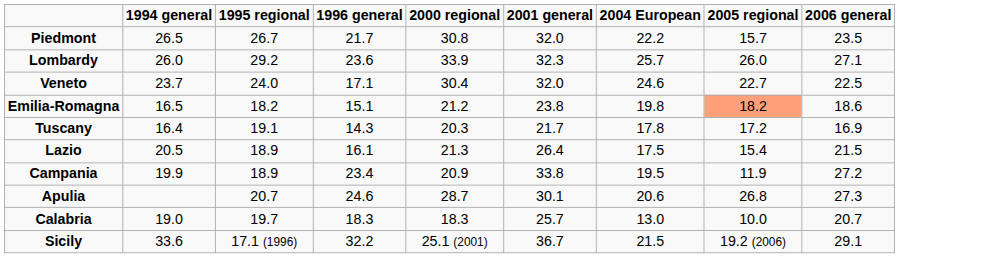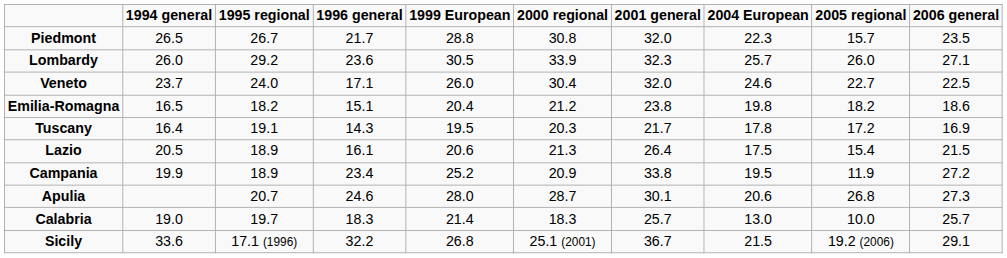 <table class="wikitable" style="text-align:center">
 <tr>
 <td></td>
 <td><strong>1994 general</strong></td>
 <td><strong>1995 regional</strong></td>
 <td><strong>1996 general</strong></td>
+<td><strong>1999 European</strong></td>
 <td><strong>2000 regional</strong></td>
 <td><strong>2001 general</strong></td>
 <td><strong>2004 European</strong></td>
 <td><strong>2005 regional</strong></td>
 <td><strong>2006 general</strong></td>
 </tr>
 <tr>
 <td><strong>Piedmont</strong></td>
 <td>26.5</td>
 <td>26.7</td>
 <td>21.7</td>
+<td>28.8</td>
 <td>30.8</td>
 <td>32.0</td>
-<td>22.2</td>
+<td>22.3</td>
 <td>15.7</td>
 <td>23.5</td>
 </tr>
 <tr>
 <td><strong>Lombardy</strong></td>
 <td>26.0</td>
 <td>29.2</td>
 <td>23.6</td>
+<td>30.5</td>
 <td>33.9</td>
 <td>32.3</td>
 <td>25.7</td>
 <td>26.0</td>
 <td>27.1</td>
 </tr>
 <tr>
 <td><strong>Veneto</strong></td>
 <td>23.7</td>
 <td>24.0</td>
 <td>17.1</td>
+<td>26.0</td>
 <td>30.4</td>
 <td>32.0</td>
 <td>24.6</td>
 <td>22.7</td>
 <td>22.5</td>
 </tr>
 <tr>
 <td><strong>Emilia-Romagna</strong></td>
 <td>16.5</td>
 <td>18.2</td>
 <td>15.1</td>
+<td>20.4</td>
 <td>21.2</td>
 <td>23.8</td>
 <td>19.8</td>
-<td style="background: lightsalmon;">18.2</td>
+<td>18.2</td>
 <td>18.6</td>
 </tr>
 <tr>
 <td><strong>Tuscany</strong></td>
 <td>16.4</td>
 <td>19.1</td>
 <td>14.3</td>
+<td>19.5</td>
 <td>20.3</td>
 <td>21.7</td>
 <td>17.8</td>
 <td>17.2</td>
 <td>16.9</td>
 </tr>
 <tr>
 <td><strong>Lazio</strong></td>
 <td>20.5</td>
 <td>18.9</td>
 <td>16.1</td>
+<td>20.6</td>
 <td>21.3</td>
 <td>26.4</td>
 <td>17.5</td>
 <td>15.4</td>
 <td>21.5</td>
 </tr>
 <tr>
 <td><strong>Campania</strong></td>
 <td>19.9</td>
 <td>18.9</td>
 <td>23.4</td>
+<td>25.2</td>
 <td>20.9</td>
 <td>33.8</td>
 <td>19.5</td>
 <td>11.9</td>
 <td>27.2</td>
 </tr>
 <tr>
 <td><strong>Apulia</strong></td>
 <td></td>
 <td>20.7</td>
 <td>24.6</td>
+<td>28.0</td>
 <td>28.7</td>
 <td>30.1</td>
 <td>20.6</td>
 <td>26.8</td>
 <td>27.3</td>
 </tr>
 <tr>
 <td><strong>Calabria</strong></td>
 <td>19.0</td>
 <td>19.7</td>
 <td>18.3</td>
+<td>21.4</td>
 <td>18.3</td>
 <td>25.7</td>
 <td>13.0</td>
 <td>10.0</td>
-<td>20.7</td>
+<td>25.7</td>
 </tr>
 <tr>
 <td><strong>Sicily</strong></td>
 <td>33.6</td>
 <td>17.1 <small>(1996)</small></td>
 <td>32.2</td>
+<td>26.8</td>
 <td>25.1 <small>(2001)</small></td>
 <td>36.7</td>
 <td>21.5</td>
 <td>19.2 <small>(2006)</small></td>
 <td>29.1</td>
 </tr>
 </table>
